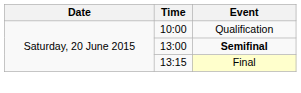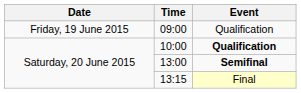 <table class = "wikitable" style="text-align:center;">
 <tr>
 <th width=220>Date</th>
 <th width=50>Time</th>
 <th width=150>Event</th>
 </tr>
 <tr>
+<td>Friday, 19 June 2015</td>
+<td>09:00</td>
+<td>Qualification</td>
+</tr>
+<tr>
 <td rowspan=3>Saturday, 20 June 2015</td>
 <td>10:00</td>
-<td>Qualification</td>
+<td><strong>Qualification</strong></td>
 </tr>
 <tr>
 <td>13:00</td>
 <td><strong>Semifinal</strong></td>
 </tr>
 <tr>
 <td>13:15</td>
 <td bgcolor=ffffcc>Final</td>
 </tr>
 </table>
